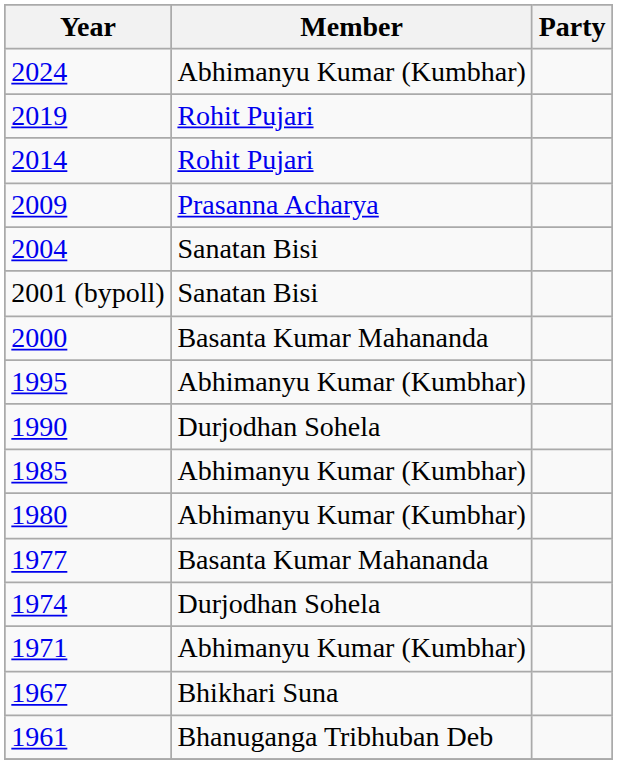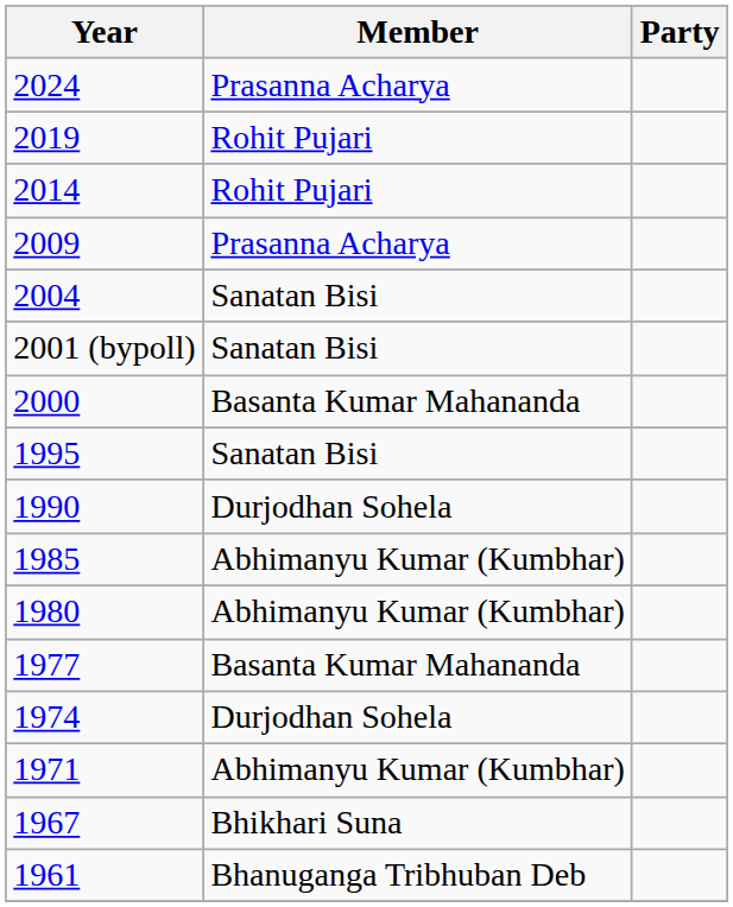 <table class="wikitable sortable">
 <tr>
 <th>Year</th>
 <th>Member</th>
 <th colspan=2>Party</th>
 </tr>
 <tr>
 <td><a href='#'>2024</a></td>
-<td>Abhimanyu Kumar (Kumbhar)</td>
+<td><a href='#'>Prasanna Acharya</a></td>
 <td></td>
 </tr>
 <tr>
 <td><a href='#'>2019</a></td>
 <td><a href='#'>Rohit Pujari</a></td>
 <td></td>
 </tr>
 <tr>
 <td><a href='#'>2014</a></td>
 <td><a href='#'>Rohit Pujari</a></td>
 <td></td>
 </tr>
 <tr>
 <td><a href='#'>2009</a></td>
 <td><a href='#'>Prasanna Acharya</a></td>
 <td></td>
 </tr>
 <tr>
 <td><a href='#'>2004</a></td>
 <td>Sanatan Bisi</td>
 <td></td>
 </tr>
 <tr>
 <td>2001 (bypoll)</td>
 <td>Sanatan Bisi</td>
 <td></td>
 </tr>
 <tr>
 <td><a href='#'>2000</a></td>
 <td>Basanta Kumar Mahananda</td>
 <td></td>
 </tr>
 <tr>
 <td><a href='#'>1995</a></td>
-<td>Abhimanyu Kumar (Kumbhar)</td>
+<td>Sanatan Bisi</td>
 <td></td>
 </tr>
 <tr>
 <td><a href='#'>1990</a></td>
 <td>Durjodhan Sohela</td>
 <td></td>
 </tr>
 <tr>
 <td><a href='#'>1985</a></td>
 <td>Abhimanyu Kumar (Kumbhar)</td>
 <td></td>
 </tr>
 <tr>
 <td><a href='#'>1980</a></td>
 <td>Abhimanyu Kumar (Kumbhar)</td>
 <td></td>
 </tr>
 <tr>
 <td><a href='#'>1977</a></td>
 <td>Basanta Kumar Mahananda</td>
 <td></td>
 </tr>
 <tr>
 <td><a href='#'>1974</a></td>
 <td>Durjodhan Sohela</td>
 <td></td>
 </tr>
 <tr>
 <td><a href='#'>1971</a></td>
 <td>Abhimanyu Kumar (Kumbhar)</td>
 <td></td>
 </tr>
 <tr>
 <td><a href='#'>1967</a></td>
 <td>Bhikhari Suna</td>
 <td></td>
 </tr>
 <tr>
 <td><a href='#'>1961</a></td>
 <td>Bhanuganga Tribhuban Deb</td>
 <td></td>
 </tr>
 <tr>
 </tr>
 </table>
